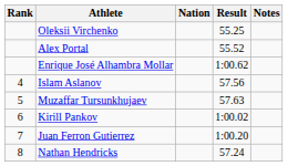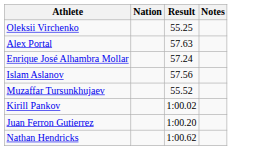 <table class="wikitable sortable" style="text-align:center">
 <tr>
-<th>Rank</th>
 <th>Athlete</th>
 <th>Nation</th>
 <th>Result</th>
 <th>Notes</th>
 </tr>
 <tr>
-<td></td>
 <td align=left><a href='#'>Oleksii Virchenko</a></td>
 <td align=left></td>
 <td>55.25</td>
 <td></td>
 </tr>
 <tr>
-<td></td>
 <td align=left><a href='#'>Alex Portal</a></td>
 <td align=left></td>
-<td>55.52</td>
+<td>57.63</td>
 <td></td>
 </tr>
 <tr>
-<td></td>
 <td align=left><a href='#'>Enrique José Alhambra Mollar</a></td>
 <td align=left></td>
-<td>1:00.62</td>
+<td>57.24</td>
 <td></td>
 </tr>
 <tr>
-<td>4</td>
 <td align=left><a href='#'>Islam Aslanov</a></td>
 <td align=left></td>
 <td>57.56</td>
 <td></td>
 </tr>
 <tr>
-<td>5</td>
 <td align=left><a href='#'>Muzaffar Tursunkhujaev</a></td>
 <td align=left></td>
-<td>57.63</td>
+<td>55.52</td>
 <td></td>
 </tr>
 <tr>
-<td>6</td>
 <td align=left><a href='#'>Kirill Pankov</a></td>
 <td align=left></td>
 <td>1:00.02</td>
 <td></td>
 </tr>
 <tr>
-<td>7</td>
 <td align=left><a href='#'>Juan Ferron Gutierrez</a></td>
 <td align=left></td>
 <td>1:00.20</td>
 <td></td>
 </tr>
 <tr>
-<td>8</td>
 <td align=left><a href='#'>Nathan Hendricks</a></td>
 <td align=left></td>
-<td>57.24</td>
+<td>1:00.62</td>
 <td></td>
 </tr>
 </table>
